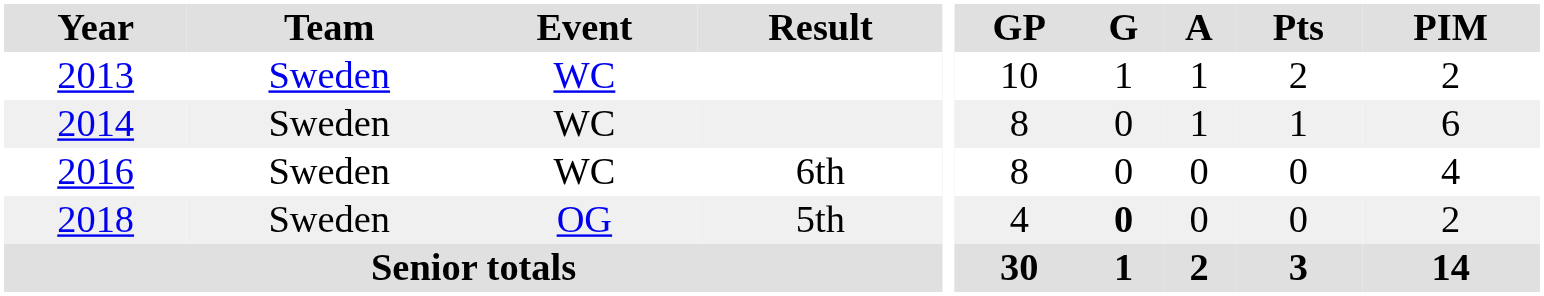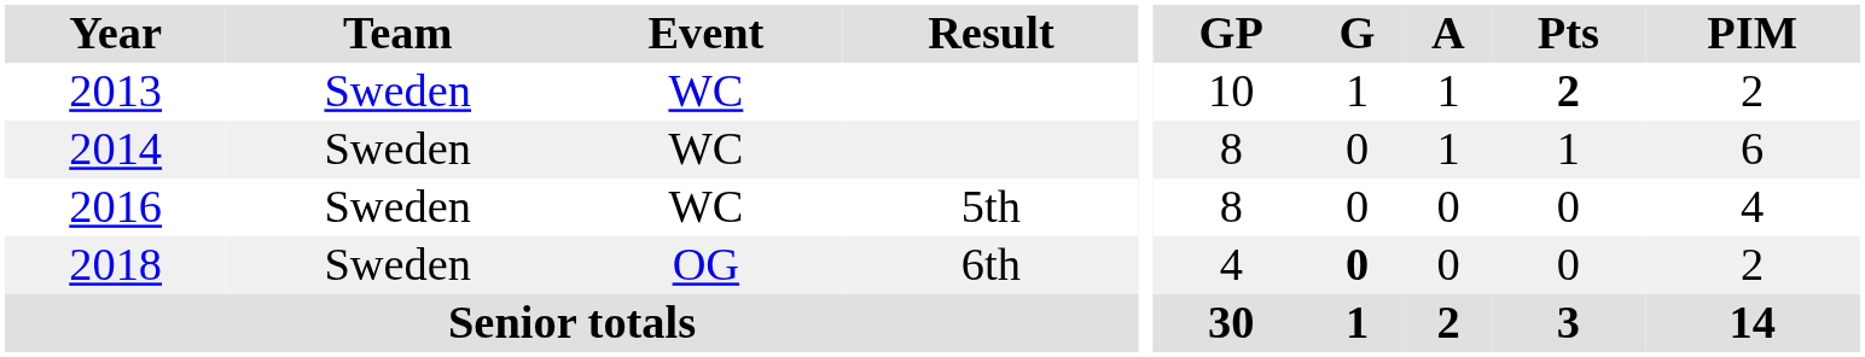 <table border="0" cellpadding="1" cellspacing="0" ID="Table3" style="text-align:center; width:40em">
 <tr ALIGN="center" bgcolor="#e0e0e0">
 <th>Year</th>
 <th>Team</th>
 <th>Event</th>
 <th>Result</th>
 <th rowspan="99" bgcolor="#ffffff"></th>
 <th>GP</th>
 <th>G</th>
 <th>A</th>
 <th>Pts</th>
 <th>PIM</th>
 </tr>
 <tr>
 <td><a href='#'>2013</a></td>
 <td><a href='#'>Sweden</a></td>
 <td><a href='#'>WC</a></td>
 <td></td>
 <td>10</td>
 <td>1</td>
 <td>1</td>
-<td>2</td>
+<td><strong>2</strong></td>
 <td>2</td>
 </tr>
 <tr bgcolor="#f0f0f0">
 <td><a href='#'>2014</a></td>
 <td>Sweden</td>
 <td>WC</td>
 <td></td>
 <td>8</td>
 <td>0</td>
 <td>1</td>
 <td>1</td>
 <td>6</td>
 </tr>
 <tr>
 <td><a href='#'>2016</a></td>
 <td>Sweden</td>
 <td>WC</td>
-<td>6th</td>
+<td>5th</td>
 <td>8</td>
 <td>0</td>
 <td>0</td>
 <td>0</td>
 <td>4</td>
 </tr>
 <tr bgcolor="#f0f0f0">
 <td><a href='#'>2018</a></td>
 <td>Sweden</td>
 <td><a href='#'>OG</a></td>
-<td>5th</td>
+<td>6th</td>
 <td>4</td>
 <td><strong>0</strong></td>
 <td>0</td>
 <td>0</td>
 <td>2</td>
 </tr>
 <tr bgcolor="#e0e0e0">
 <th colspan="4">Senior totals</th>
 <th>30</th>
 <th>1</th>
 <th>2</th>
 <th>3</th>
 <th>14</th>
 </tr>
 </table>
